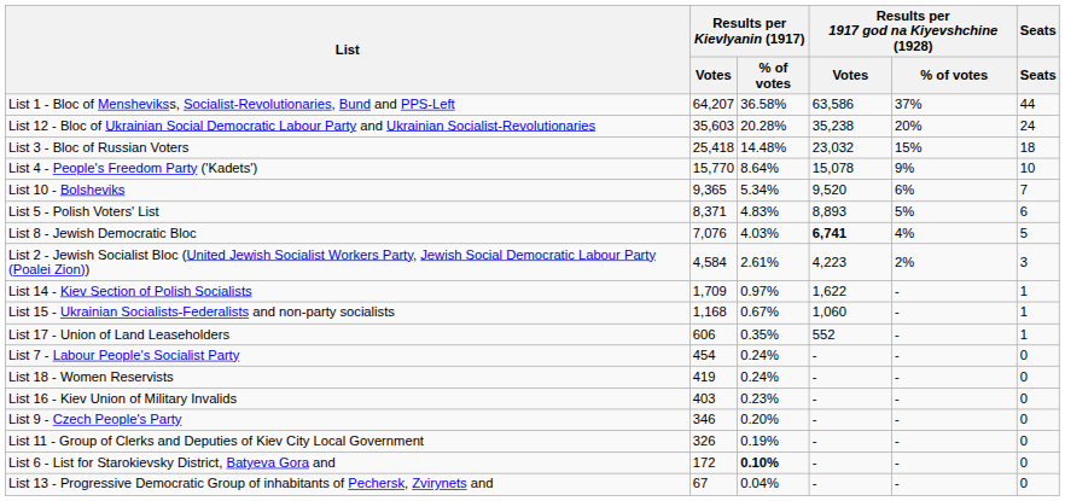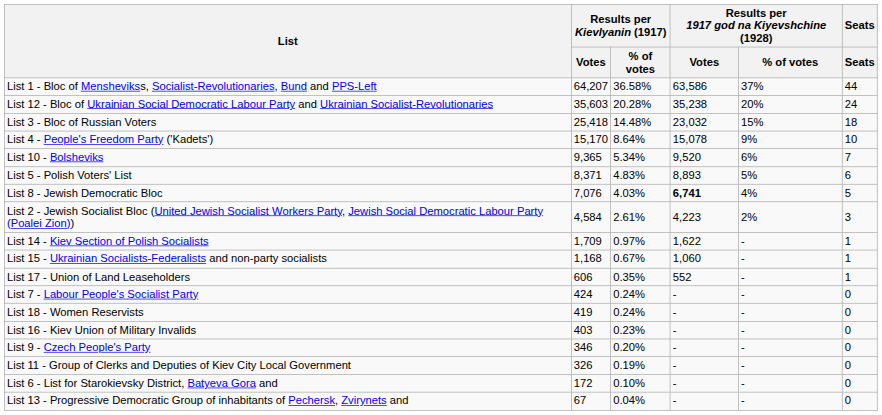 <table class="wikitable">
 <tr>
 <th rowspan=2>List</th>
 <th colspan=2>Results per<br><em>Kievlyanin</em> (1917)</th>
 <th colspan=2>Results per<br><em>1917 god na Kiyevshchine</em> (1928)</th>
 <th>Seats</th>
 </tr>
 <tr>
 <th>Votes</th>
 <th>% of votes</th>
 <th>Votes</th>
 <th>% of votes</th>
 <th>Seats</th>
 </tr>
 <tr>
 <td>List 1 - Bloc of <a href='#'>Mensheviks</a>s, <a href='#'>Socialist-Revolutionaries</a>, <a href='#'>Bund</a> and <a href='#'>PPS-Left</a></td>
 <td>64,207</td>
 <td>36.58%</td>
 <td>63,586</td>
 <td>37%</td>
 <td>44</td>
 </tr>
 <tr>
 <td>List 12 - Bloc of <a href='#'>Ukrainian Social Democratic Labour Party</a> and <a href='#'>Ukrainian Socialist-Revolutionaries</a></td>
 <td>35,603</td>
 <td>20.28%</td>
 <td>35,238</td>
 <td>20%</td>
 <td>24</td>
 </tr>
 <tr>
 <td>List 3 - Bloc of Russian Voters</td>
 <td>25,418</td>
 <td>14.48%</td>
 <td>23,032</td>
 <td>15%</td>
 <td>18</td>
 </tr>
 <tr>
 <td>List 4 - <a href='#'>People's Freedom Party</a> ('Kadets')</td>
-<td>15,770</td>
+<td>15,170</td>
 <td>8.64%</td>
 <td>15,078</td>
 <td>9%</td>
 <td>10</td>
 </tr>
 <tr>
 <td>List 10 - <a href='#'>Bolsheviks</a></td>
 <td>9,365</td>
 <td>5.34%</td>
 <td>9,520</td>
 <td>6%</td>
 <td>7</td>
 </tr>
 <tr>
 <td>List 5 - Polish Voters' List</td>
 <td>8,371</td>
 <td>4.83%</td>
 <td>8,893</td>
 <td>5%</td>
 <td>6</td>
 </tr>
 <tr>
 <td>List 8 - Jewish Democratic Bloc</td>
 <td>7,076</td>
 <td>4.03%</td>
 <td><strong>6,741</strong></td>
 <td>4%</td>
 <td>5</td>
 </tr>
 <tr>
 <td>List 2 - Jewish Socialist Bloc (<a href='#'>United Jewish Socialist Workers Party</a>, <a href='#'>Jewish Social Democratic Labour Party (Poalei Zion)</a>)</td>
 <td>4,584</td>
 <td>2.61%</td>
 <td>4,223</td>
 <td>2%</td>
 <td>3</td>
 </tr>
 <tr>
 <td>List 14 - <a href='#'>Kiev Section of Polish Socialists</a></td>
 <td>1,709</td>
 <td>0.97%</td>
 <td>1,622</td>
 <td>-</td>
 <td>1</td>
 </tr>
 <tr>
 <td>List 15 - <a href='#'>Ukrainian Socialists-Federalists</a> and non-party socialists</td>
 <td>1,168</td>
 <td>0.67%</td>
 <td>1,060</td>
 <td>-</td>
 <td>1</td>
 </tr>
 <tr>
 <td>List 17 - Union of Land Leaseholders</td>
 <td>606</td>
 <td>0.35%</td>
 <td>552</td>
 <td>-</td>
 <td>1</td>
 </tr>
 <tr>
 <td>List 7 - <a href='#'>Labour People's Socialist Party</a></td>
-<td>454</td>
+<td>424</td>
 <td>0.24%</td>
 <td>-</td>
 <td>-</td>
 <td>0</td>
 </tr>
 <tr>
 <td>List 18 - Women Reservists</td>
 <td>419</td>
 <td>0.24%</td>
 <td>-</td>
 <td>-</td>
 <td>0</td>
 </tr>
 <tr>
 <td>List 16 - Kiev Union of Military Invalids</td>
 <td>403</td>
 <td>0.23%</td>
 <td>-</td>
 <td>-</td>
 <td>0</td>
 </tr>
 <tr>
 <td>List 9 - <a href='#'>Czech People's Party</a></td>
 <td>346</td>
 <td>0.20%</td>
 <td>-</td>
 <td>-</td>
 <td>0</td>
 </tr>
 <tr>
 <td>List 11 - Group of Clerks and Deputies of Kiev City Local Government</td>
 <td>326</td>
 <td>0.19%</td>
 <td>-</td>
 <td>-</td>
 <td>0</td>
 </tr>
 <tr>
 <td>List 6 - List for Starokievsky District, <a href='#'>Batyeva Gora</a> and </td>
 <td>172</td>
-<td><strong>0.10%</strong></td>
+<td>0.10%</td>
 <td>-</td>
 <td>-</td>
 <td>0</td>
 </tr>
 <tr>
 <td>List 13 - Progressive Democratic Group of inhabitants of <a href='#'>Pechersk</a>, <a href='#'>Zvirynets</a> and </td>
 <td>67</td>
 <td>0.04%</td>
 <td>-</td>
 <td>-</td>
 <td>0</td>
 </tr>
 </table>
